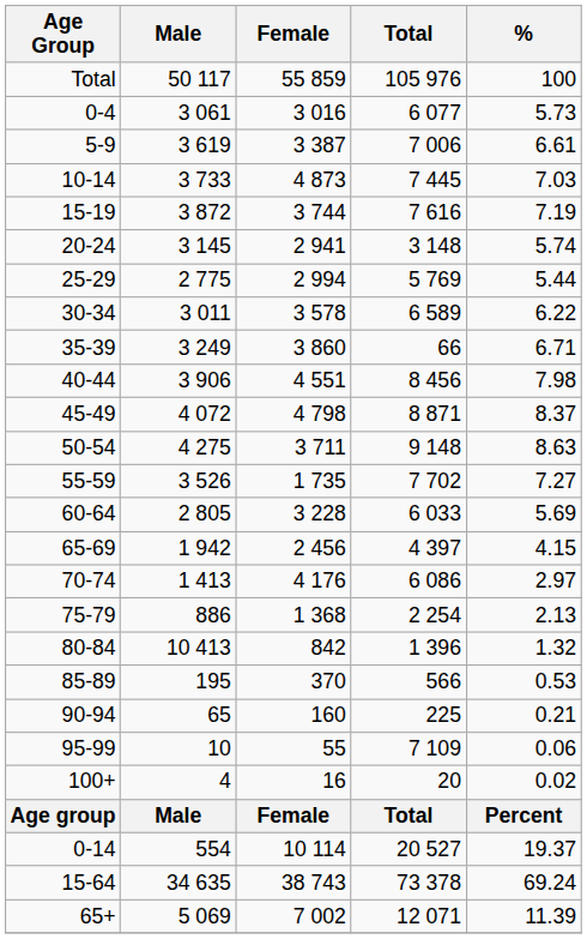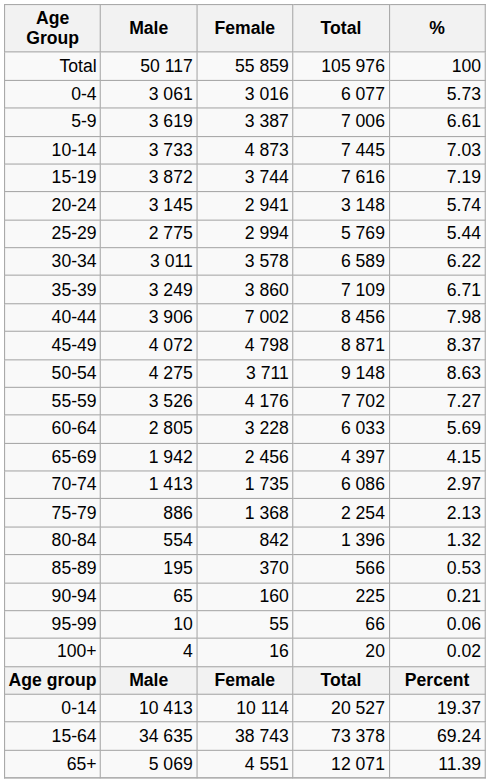 <table class="wikitable">
 <tr>
 <th width="80pt">Age Group</th>
 <th width="80pt">Male</th>
 <th width="80pt">Female</th>
 <th width="80pt">Total</th>
 <th width="80pt">%</th>
 </tr>
 <tr>
 <td align="right">Total</td>
 <td align="right">50 117</td>
 <td align="right">55 859</td>
 <td align="right">105 976</td>
 <td align="right">100</td>
 </tr>
 <tr>
 <td align="right">0-4</td>
 <td align="right">3 061</td>
 <td align="right">3 016</td>
 <td align="right">6 077</td>
 <td align="right">5.73</td>
 </tr>
 <tr>
 <td align="right">5-9</td>
 <td align="right">3 619</td>
 <td align="right">3 387</td>
 <td align="right">7 006</td>
 <td align="right">6.61</td>
 </tr>
 <tr>
 <td align="right">10-14</td>
 <td align="right">3 733</td>
 <td align="right">4 873</td>
 <td align="right">7 445</td>
 <td align="right">7.03</td>
 </tr>
 <tr>
 <td align="right">15-19</td>
 <td align="right">3 872</td>
 <td align="right">3 744</td>
 <td align="right">7 616</td>
 <td align="right">7.19</td>
 </tr>
 <tr>
 <td align="right">20-24</td>
 <td align="right">3 145</td>
 <td align="right">2 941</td>
 <td align="right">3 148</td>
 <td align="right">5.74</td>
 </tr>
 <tr>
 <td align="right">25-29</td>
 <td align="right">2 775</td>
 <td align="right">2 994</td>
 <td align="right">5 769</td>
 <td align="right">5.44</td>
 </tr>
 <tr>
 <td align="right">30-34</td>
 <td align="right">3 011</td>
 <td align="right">3 578</td>
 <td align="right">6 589</td>
 <td align="right">6.22</td>
 </tr>
 <tr>
 <td align="right">35-39</td>
 <td align="right">3 249</td>
 <td align="right">3 860</td>
-<td align="right">66</td>
+<td align="right">7 109</td>
 <td align="right">6.71</td>
 </tr>
 <tr>
 <td align="right">40-44</td>
 <td align="right">3 906</td>
-<td align="right">4 551</td>
+<td align="right">7 002</td>
 <td align="right">8 456</td>
 <td align="right">7.98</td>
 </tr>
 <tr>
 <td align="right">45-49</td>
 <td align="right">4 072</td>
 <td align="right">4 798</td>
 <td align="right">8 871</td>
 <td align="right">8.37</td>
 </tr>
 <tr>
 <td align="right">50-54</td>
 <td align="right">4 275</td>
 <td align="right">3 711</td>
 <td align="right">9 148</td>
 <td align="right">8.63</td>
 </tr>
 <tr>
 <td align="right">55-59</td>
 <td align="right">3 526</td>
-<td align="right">1 735</td>
+<td align="right">4 176</td>
 <td align="right">7 702</td>
 <td align="right">7.27</td>
 </tr>
 <tr>
 <td align="right">60-64</td>
 <td align="right">2 805</td>
 <td align="right">3 228</td>
 <td align="right">6 033</td>
 <td align="right">5.69</td>
 </tr>
 <tr>
 <td align="right">65-69</td>
 <td align="right">1 942</td>
 <td align="right">2 456</td>
 <td align="right">4 397</td>
 <td align="right">4.15</td>
 </tr>
 <tr>
 <td align="right">70-74</td>
 <td align="right">1 413</td>
-<td align="right">4 176</td>
+<td align="right">1 735</td>
 <td align="right">6 086</td>
 <td align="right">2.97</td>
 </tr>
 <tr>
 <td align="right">75-79</td>
 <td align="right">886</td>
 <td align="right">1 368</td>
 <td align="right">2 254</td>
 <td align="right">2.13</td>
 </tr>
 <tr>
 <td align="right">80-84</td>
-<td align="right">10 413</td>
+<td align="right">554</td>
 <td align="right">842</td>
 <td align="right">1 396</td>
 <td align="right">1.32</td>
 </tr>
 <tr>
 <td align="right">85-89</td>
 <td align="right">195</td>
 <td align="right">370</td>
 <td align="right">566</td>
 <td align="right">0.53</td>
 </tr>
 <tr>
 <td align="right">90-94</td>
 <td align="right">65</td>
 <td align="right">160</td>
 <td align="right">225</td>
 <td align="right">0.21</td>
 </tr>
 <tr>
 <td align="right">95-99</td>
 <td align="right">10</td>
 <td align="right">55</td>
-<td align="right">7 109</td>
+<td align="right">66</td>
 <td align="right">0.06</td>
 </tr>
 <tr>
 <td align="right">100+</td>
 <td align="right">4</td>
 <td align="right">16</td>
 <td align="right">20</td>
 <td align="right">0.02</td>
 </tr>
 <tr>
 <th width="50">Age group</th>
 <th width="80pt">Male</th>
 <th width="80">Female</th>
 <th width="80">Total</th>
 <th width="50">Percent</th>
 </tr>
 <tr>
 <td align="right">0-14</td>
-<td align="right">554</td>
+<td align="right">10 413</td>
 <td align="right">10 114</td>
 <td align="right">20 527</td>
 <td align="right">19.37</td>
 </tr>
 <tr>
 <td align="right">15-64</td>
 <td align="right">34 635</td>
 <td align="right">38 743</td>
 <td align="right">73 378</td>
 <td align="right">69.24</td>
 </tr>
 <tr>
 <td align="right">65+</td>
 <td align="right">5 069</td>
-<td align="right">7 002</td>
+<td align="right">4 551</td>
 <td align="right">12 071</td>
 <td align="right">11.39</td>
 </tr>
 <tr>
 </tr>
 </table>
